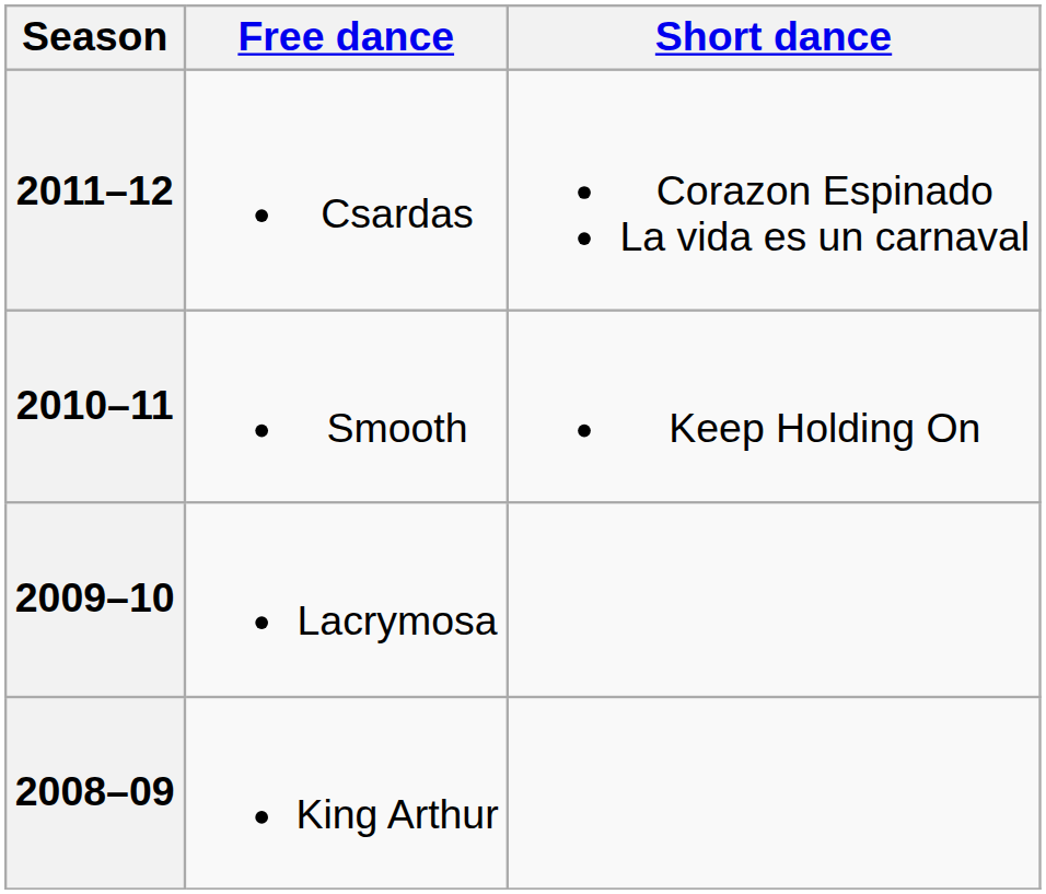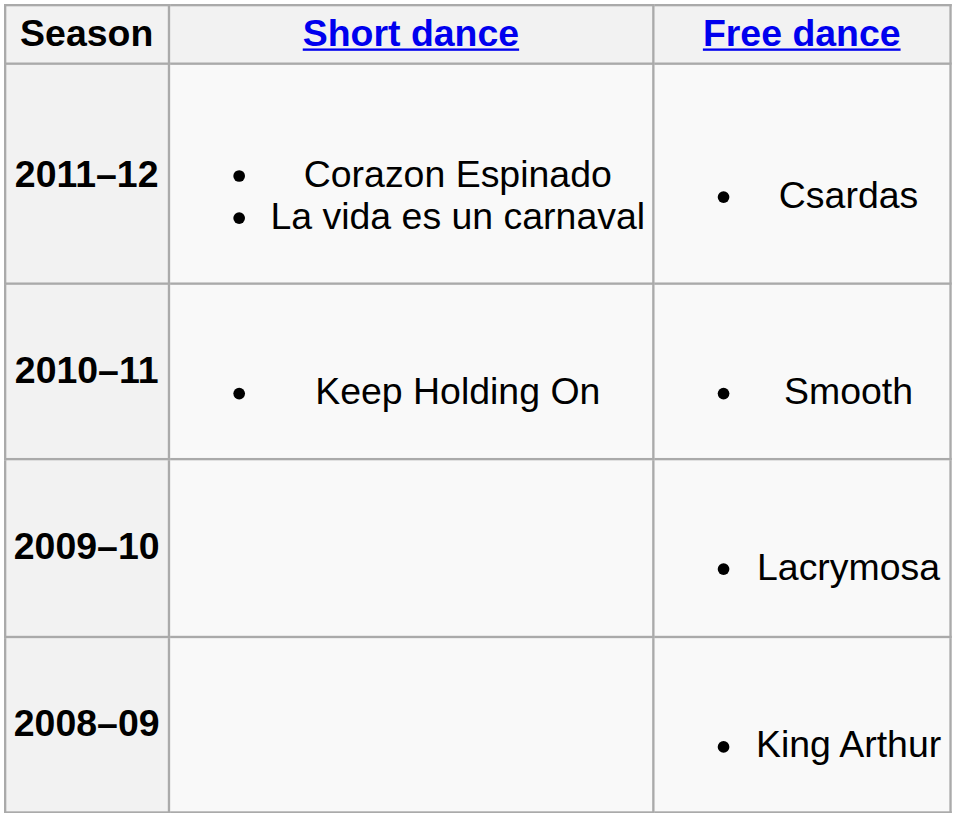 <table class=wikitable style=text-align:center>
 <tr>
 <th>Season</th>
+<th><a href='#'>Short dance</a></th>
 <th><a href='#'>Free dance</a></th>
-<th><a href='#'>Short dance</a></th>
 </tr>
 <tr>
 <th>2011–12 <br></th>
+<td><br><ul><li> Corazon Espinado <br></li><li> La vida es un carnaval <br></li></ul></td>
 <td><br><ul><li>Csardas <br></li></ul></td>
-<td><br><ul><li> Corazon Espinado <br></li><li> La vida es un carnaval <br></li></ul></td>
 </tr>
 <tr>
 <th>2010–11 <br></th>
+<td><br><ul><li>Keep Holding On <br></li></ul></td>
 <td><br><ul><li>Smooth <br></li></ul></td>
-<td><br><ul><li>Keep Holding On <br></li></ul></td>
 </tr>
 <tr>
 <th>2009–10 <br></th>
+<td></td>
 <td><br><ul><li>Lacrymosa <br></li></ul></td>
-<td></td>
 </tr>
 <tr>
 <th>2008–09 <br></th>
+<td></td>
 <td><br><ul><li>King Arthur</li></ul></td>
-<td></td>
 </tr>
 </table>
